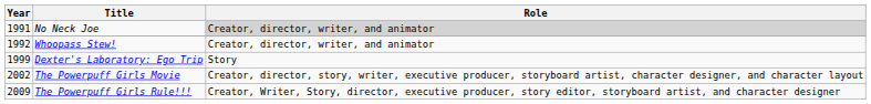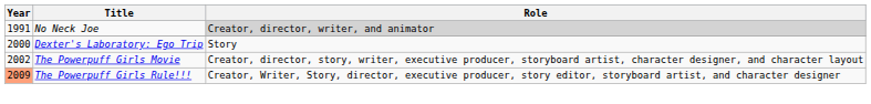 <table class="wikitable">
 <tr style="background:#b0c4de; text-align:center;">
 <th>Year</th>
 <th>Title</th>
 <th>Role</th>
 </tr>
 <tr>
 <td>1991</td>
 <td><em>No Neck Joe</em></td>
 <td style="background: lightgrey;">Creator, director, writer, and animator </td>
 </tr>
 <tr>
 </tr>
 <tr>
-<td>1992</td>
-<td><em><a href='#'>Whoopass Stew!</a></em></td>
-<td>Creator, director, writer, and animator</td>
-</tr>
-<tr>
-<td>1999</td>
+<td>2000</td>
 <td><em><a href='#'>Dexter's Laboratory: Ego Trip</a></em></td>
 <td>Story</td>
 </tr>
 <tr>
 <td>2002</td>
 <td><em><a href='#'>The Powerpuff Girls Movie</a></em></td>
 <td>Creator, director, story, writer, executive producer, storyboard artist, character designer, and character layout</td>
 </tr>
 <tr>
-<td>2009</td>
+<td style="background: lightsalmon;">2009</td>
 <td><em><a href='#'>The Powerpuff Girls Rule!!!</a></em></td>
 <td>Creator, Writer, Story, director, executive producer, story editor, storyboard artist, and character designer</td>
 </tr>
 </table>
